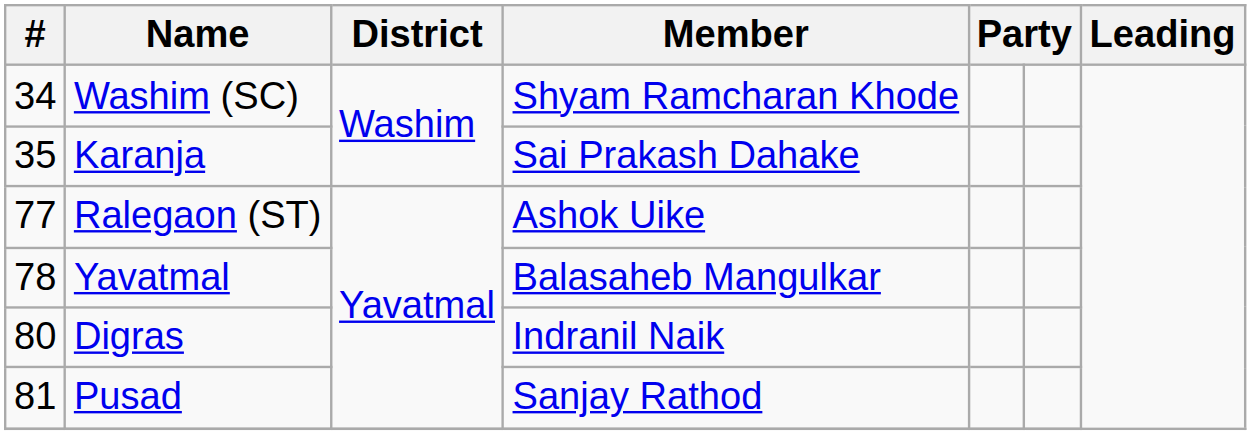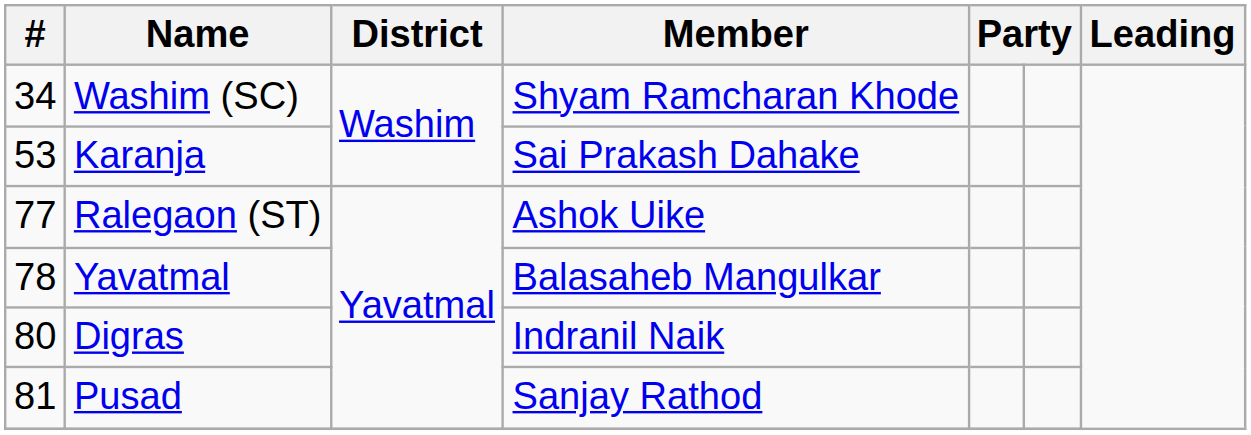 <table class="wikitable sortable">
 <tr>
 <th>#</th>
 <th>Name</th>
 <th>District</th>
 <th>Member</th>
 <th colspan="2">Party</th>
 <th colspan=2>Leading<br></th>
 </tr>
 <tr>
 <td>34</td>
 <td><a href='#'>Washim</a> (SC)</td>
 <td rowspan="2"><a href='#'>Washim</a></td>
 <td><a href='#'>Shyam Ramcharan Khode</a></td>
 <td></td>
 <td></td>
 </tr>
 <tr>
-<td>35</td>
+<td>53</td>
 <td><a href='#'>Karanja</a></td>
 <td><a href='#'>Sai Prakash Dahake</a></td>
 <td></td>
 <td></td>
 </tr>
 <tr>
 <td>77</td>
 <td><a href='#'>Ralegaon</a> (ST)</td>
 <td rowspan="4"><a href='#'>Yavatmal</a></td>
 <td><a href='#'>Ashok Uike</a></td>
 <td></td>
 <td></td>
 </tr>
 <tr>
 <td>78</td>
 <td><a href='#'>Yavatmal</a></td>
 <td><a href='#'>Balasaheb Mangulkar</a></td>
 <td></td>
 <td></td>
 </tr>
 <tr>
 <td>80</td>
 <td><a href='#'>Digras</a></td>
 <td><a href='#'>Indranil Naik</a></td>
 <td></td>
 <td></td>
 </tr>
 <tr>
 <td>81</td>
 <td><a href='#'>Pusad</a></td>
 <td><a href='#'>Sanjay Rathod</a></td>
 <td></td>
 <td></td>
 </tr>
 <tr>
 </tr>
 </table>
